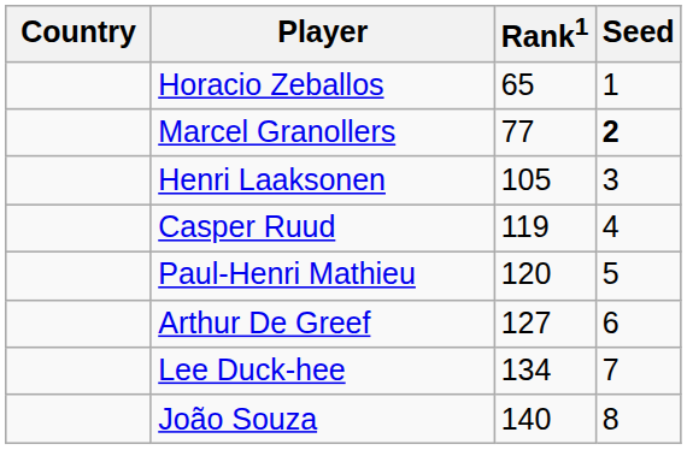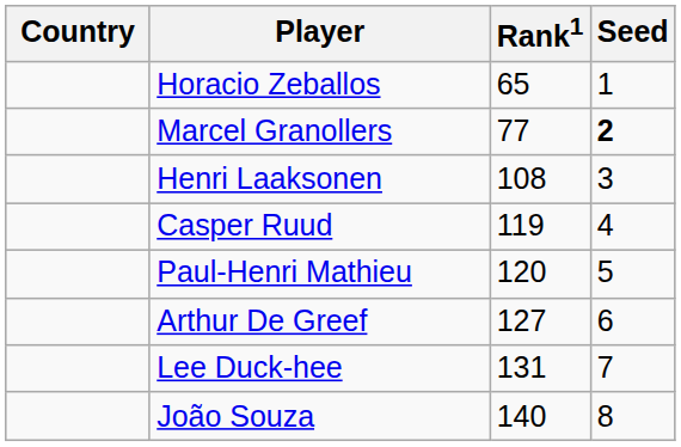 <table class="sortable wikitable">
 <tr>
 <th width="70">Country</th>
 <th width="175">Player</th>
 <th>Rank<sup>1</sup></th>
 <th>Seed</th>
 </tr>
 <tr>
 <td></td>
 <td><a href='#'>Horacio Zeballos</a></td>
 <td>65</td>
 <td>1</td>
 </tr>
 <tr>
 <td></td>
 <td><a href='#'>Marcel Granollers</a></td>
 <td>77</td>
 <td><strong>2</strong></td>
 </tr>
 <tr>
 <td></td>
 <td><a href='#'>Henri Laaksonen</a></td>
-<td>105</td>
+<td>108</td>
 <td>3</td>
 </tr>
 <tr>
 <td></td>
 <td><a href='#'>Casper Ruud</a></td>
 <td>119</td>
 <td>4</td>
 </tr>
 <tr>
 <td></td>
 <td><a href='#'>Paul-Henri Mathieu</a></td>
 <td>120</td>
 <td>5</td>
 </tr>
 <tr>
 <td></td>
 <td><a href='#'>Arthur De Greef</a></td>
 <td>127</td>
 <td>6</td>
 </tr>
 <tr>
 <td></td>
 <td><a href='#'>Lee Duck-hee</a></td>
-<td>134</td>
+<td>131</td>
 <td>7</td>
 </tr>
 <tr>
 <td></td>
 <td><a href='#'>João Souza</a></td>
 <td>140</td>
 <td>8</td>
 </tr>
 </table>
